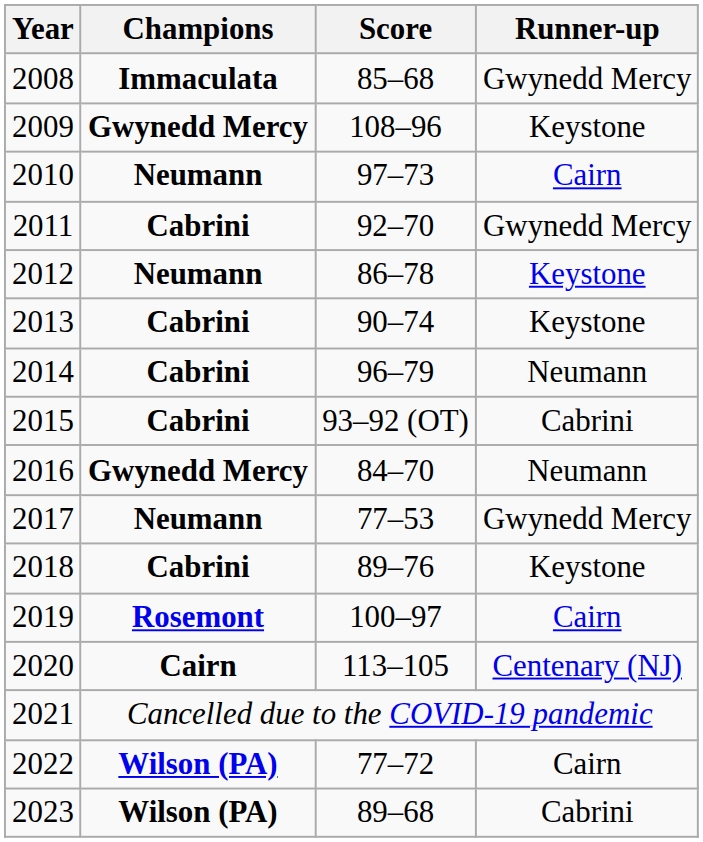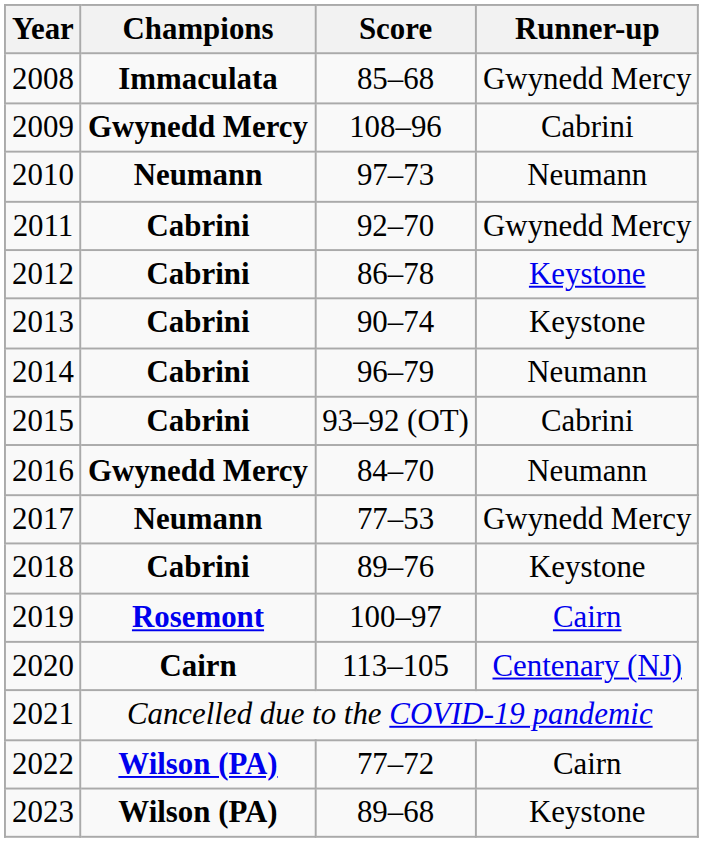 <table class="wikitable sortable">
 <tr>
 <th>Year</th>
 <th>Champions</th>
 <th>Score</th>
 <th>Runner-up</th>
 </tr>
 <tr align=center>
 <td>2008</td>
 <td><strong>Immaculata</strong></td>
 <td>85–68</td>
 <td>Gwynedd Mercy</td>
 </tr>
 <tr align=center>
 <td>2009</td>
 <td><strong>Gwynedd Mercy</strong></td>
 <td>108–96</td>
-<td>Keystone</td>
+<td>Cabrini</td>
 </tr>
 <tr align=center>
 <td>2010</td>
 <td><strong>Neumann</strong></td>
 <td>97–73</td>
-<td><a href='#'>Cairn</a></td>
+<td>Neumann</td>
 </tr>
 <tr align=center>
 <td>2011</td>
 <td><strong>Cabrini</strong></td>
 <td>92–70</td>
 <td>Gwynedd Mercy</td>
 </tr>
 <tr align=center>
 <td>2012</td>
-<td><strong>Neumann</strong></td>
+<td><strong>Cabrini</strong></td>
 <td>86–78</td>
 <td><a href='#'>Keystone</a></td>
 </tr>
 <tr align=center>
 <td>2013</td>
 <td><strong>Cabrini</strong></td>
 <td>90–74</td>
 <td>Keystone</td>
 </tr>
 <tr align=center>
 <td>2014</td>
 <td><strong>Cabrini</strong></td>
 <td>96–79</td>
 <td>Neumann</td>
 </tr>
 <tr align=center>
 <td>2015</td>
 <td><strong>Cabrini</strong></td>
 <td>93–92 (OT)</td>
 <td>Cabrini</td>
 </tr>
 <tr align=center>
 <td>2016</td>
 <td><strong>Gwynedd Mercy</strong></td>
 <td>84–70</td>
 <td>Neumann</td>
 </tr>
 <tr align=center>
 <td>2017</td>
 <td><strong>Neumann</strong></td>
 <td>77–53</td>
 <td>Gwynedd Mercy</td>
 </tr>
 <tr align=center>
 <td>2018</td>
 <td><strong>Cabrini</strong></td>
 <td>89–76</td>
 <td>Keystone</td>
 </tr>
 <tr align=center>
 <td>2019</td>
 <td><strong><a href='#'>Rosemont</a></strong></td>
 <td>100–97</td>
 <td><a href='#'>Cairn</a></td>
 </tr>
 <tr align=center>
 <td>2020</td>
 <td><strong>Cairn</strong></td>
 <td>113–105</td>
 <td><a href='#'>Centenary (NJ)</a></td>
 </tr>
 <tr align=center>
 <td>2021</td>
 <td colspan=3><em>Cancelled due to the <a href='#'>COVID-19 pandemic</a></em></td>
 </tr>
 <tr align=center>
 <td>2022</td>
 <td><strong><a href='#'>Wilson (PA)</a></strong></td>
 <td>77–72</td>
 <td>Cairn</td>
 </tr>
 <tr align=center>
 <td>2023</td>
 <td><strong>Wilson (PA)</strong></td>
 <td>89–68</td>
-<td>Cabrini</td>
+<td>Keystone</td>
 </tr>
 </table>
